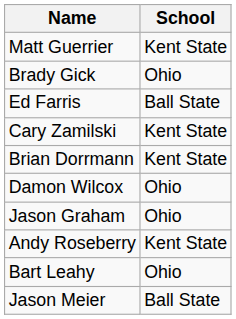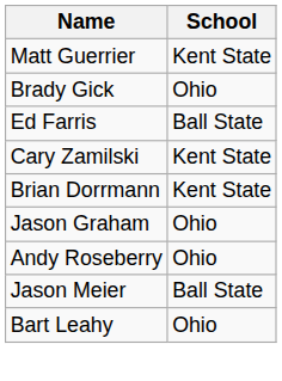 <table class=wikitable>
 <tr>
 <th>Name</th>
 <th>School</th>
 </tr>
 <tr>
 <td>Matt Guerrier</td>
 <td>Kent State</td>
 </tr>
 <tr>
 <td>Brady Gick</td>
 <td>Ohio</td>
 </tr>
 <tr>
 <td>Ed Farris</td>
 <td>Ball State</td>
 </tr>
 <tr>
 <td>Cary Zamilski</td>
 <td>Kent State</td>
 </tr>
 <tr>
 <td>Brian Dorrmann</td>
 <td>Kent State</td>
 </tr>
 <tr>
-<td>Damon Wilcox</td>
-<td>Ohio</td>
-</tr>
-<tr>
 <td>Jason Graham</td>
 <td>Ohio</td>
 </tr>
 <tr>
 <td>Andy Roseberry</td>
-<td>Kent State</td>
-</tr>
-<tr>
-<td>Bart Leahy</td>
 <td>Ohio</td>
 </tr>
 <tr>
 <td>Jason Meier</td>
 <td>Ball State</td>
 </tr>
+<tr>
+<td>Bart Leahy</td>
+<td>Ohio</td>
+</tr>
 </table>
